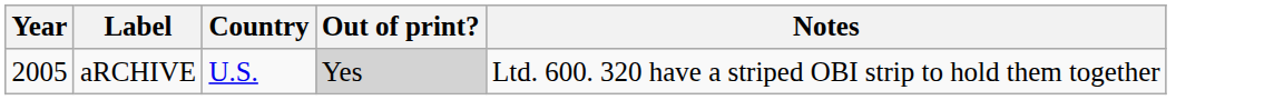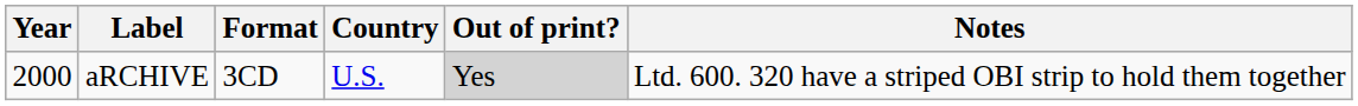 <table class="wikitable">
 <tr>
 <th>Year</th>
 <th>Label</th>
+<th>Format</th>
 <th>Country</th>
 <th>Out of print?</th>
 <th>Notes</th>
 </tr>
 <tr>
-<td>2005</td>
+<td>2000</td>
 <td>aRCHIVE</td>
+<td>3CD</td>
 <td><a href='#'>U.S.</a></td>
 <td style="background: lightgrey;">Yes</td>
 <td>Ltd. 600. 320 have a striped OBI strip to hold them together</td>
 </tr>
 </table>
